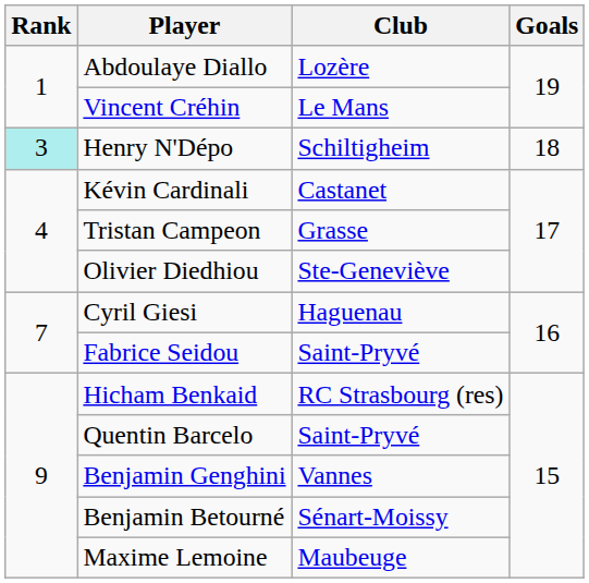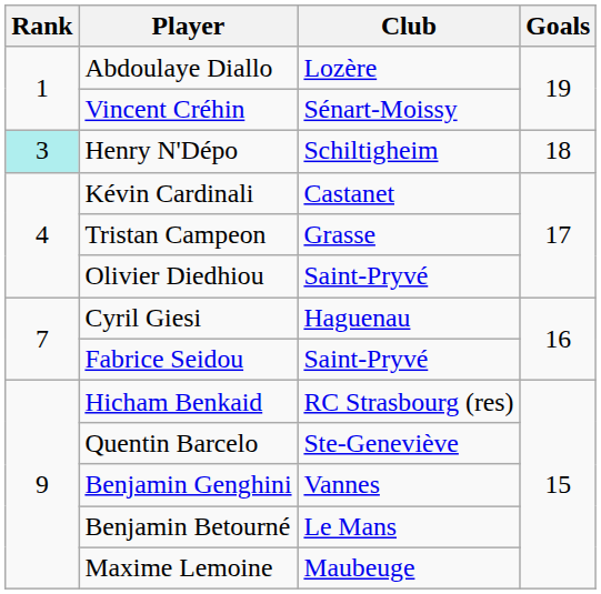 <table class="wikitable" style="text-align:center">
 <tr>
 <th>Rank</th>
 <th>Player</th>
 <th>Club</th>
 <th>Goals</th>
 </tr>
 <tr>
 <td rowspan="2">1</td>
 <td align="left">Abdoulaye Diallo</td>
 <td align="left"><a href='#'>Lozère</a></td>
 <td rowspan="2">19</td>
 </tr>
 <tr>
 <td align="left"><a href='#'>Vincent Créhin</a></td>
-<td align="left"><a href='#'>Le Mans</a></td>
+<td align="left"><a href='#'>Sénart-Moissy</a></td>
 </tr>
 <tr>
 <td style="background: paleturquoise;">3</td>
 <td align="left">Henry N'Dépo</td>
 <td align="left"><a href='#'>Schiltigheim</a></td>
 <td>18</td>
 </tr>
 <tr>
 <td rowspan="3">4</td>
 <td align="left">Kévin Cardinali</td>
 <td align="left"><a href='#'>Castanet</a></td>
 <td rowspan="3">17</td>
 </tr>
 <tr>
 <td align="left">Tristan Campeon</td>
 <td align="left"><a href='#'>Grasse</a></td>
 </tr>
 <tr>
 <td align="left">Olivier Diedhiou</td>
-<td align="left"><a href='#'>Ste-Geneviève</a></td>
+<td align="left"><a href='#'>Saint-Pryvé</a></td>
 </tr>
 <tr>
 <td rowspan="2">7</td>
 <td align="left">Cyril Giesi</td>
 <td align="left"><a href='#'>Haguenau</a></td>
 <td rowspan="2">16</td>
 </tr>
 <tr>
 <td align="left"><a href='#'>Fabrice Seidou</a></td>
 <td align="left"><a href='#'>Saint-Pryvé</a></td>
 </tr>
 <tr>
 <td rowspan="5">9</td>
 <td align="left"><a href='#'>Hicham Benkaid</a></td>
 <td align="left"><a href='#'>RC Strasbourg</a> (res)</td>
 <td rowspan="5">15</td>
 </tr>
 <tr>
 <td align="left">Quentin Barcelo</td>
-<td align="left"><a href='#'>Saint-Pryvé</a></td>
+<td align="left"><a href='#'>Ste-Geneviève</a></td>
 </tr>
 <tr>
 <td align="left"><a href='#'>Benjamin Genghini</a></td>
 <td align="left"><a href='#'>Vannes</a></td>
 </tr>
 <tr>
 <td align="left">Benjamin Betourné</td>
-<td align="left"><a href='#'>Sénart-Moissy</a></td>
+<td align="left"><a href='#'>Le Mans</a></td>
 </tr>
 <tr>
 <td align="left">Maxime Lemoine</td>
 <td align="left"><a href='#'>Maubeuge</a></td>
 </tr>
 </table>
